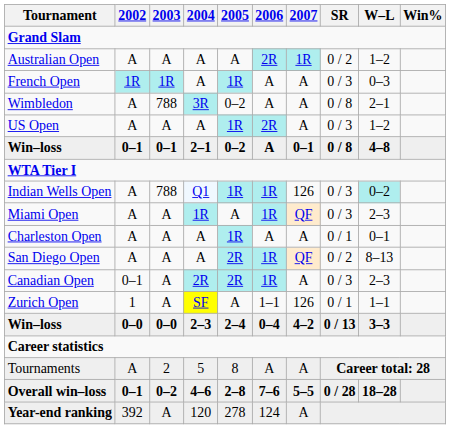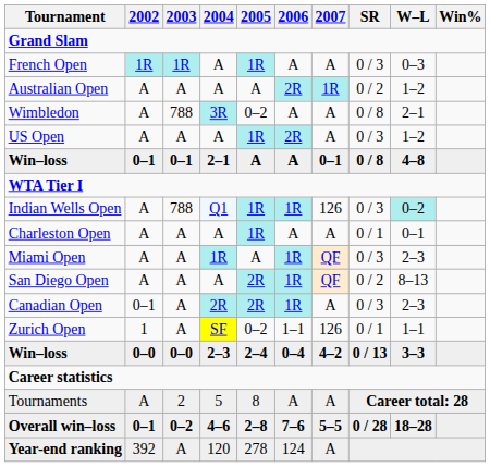 <table class="wikitable" style="text-align:center">
 <tr>
 <th>Tournament</th>
 <th><a href='#'>2002</a></th>
 <th><a href='#'>2003</a></th>
 <th><a href='#'>2004</a></th>
 <th><a href='#'>2005</a></th>
 <th><a href='#'>2006</a></th>
 <th><a href='#'>2007</a></th>
 <th>SR</th>
 <th>W–L</th>
 <th>Win%</th>
 </tr>
 <tr>
 <td colspan="10" align="left"><strong><a href='#'>Grand Slam</a></strong></td>
 </tr>
 <tr>
+<td align="left"><a href='#'>French Open</a></td>
+<td bgcolor=afeeee><a href='#'>1R</a></td>
+<td bgcolor=afeeee><a href='#'>1R</a></td>
+<td>A</td>
+<td bgcolor=afeeee><a href='#'>1R</a></td>
+<td>A</td>
+<td>A</td>
+<td>0 / 3</td>
+<td style="text-align:center;">0–3</td>
+<td></td>
+</tr>
+<tr>
 <td align="left"><a href='#'>Australian Open</a></td>
 <td>A</td>
 <td>A</td>
 <td>A</td>
 <td>A</td>
 <td bgcolor=afeeee><a href='#'>2R</a></td>
 <td bgcolor=afeeee><a href='#'>1R</a></td>
 <td>0 / 2</td>
 <td style="text-align:center;">1–2</td>
-<td></td>
-</tr>
-<tr>
-<td align="left"><a href='#'>French Open</a></td>
-<td bgcolor=afeeee><a href='#'>1R</a></td>
-<td bgcolor=afeeee><a href='#'>1R</a></td>
-<td>A</td>
-<td bgcolor=afeeee><a href='#'>1R</a></td>
-<td>A</td>
-<td>A</td>
-<td>0 / 3</td>
-<td style="text-align:center;">0–3</td>
 <td></td>
 </tr>
 <tr>
 <td align="left"><a href='#'>Wimbledon</a></td>
 <td>A</td>
 <td>788</td>
 <td bgcolor=afeeee><a href='#'>3R</a></td>
 <td>0–2</td>
 <td>A</td>
 <td>A</td>
 <td>0 / 8</td>
 <td style="text-align:center;">2–1</td>
 <td></td>
 </tr>
 <tr>
 <td align="left"><a href='#'>US Open</a></td>
 <td>A</td>
 <td>A</td>
 <td>A</td>
 <td bgcolor=afeeee><a href='#'>1R</a></td>
 <td bgcolor=afeeee><a href='#'>2R</a></td>
 <td>A</td>
 <td>0 / 3</td>
 <td style="text-align:center;">1–2</td>
 <td></td>
 </tr>
 <tr style="font-weight:bold; background:#efefef;">
 <td style="text-align:left">Win–loss</td>
 <td>0–1</td>
 <td>0–1</td>
 <td>2–1</td>
-<td>0–2</td>
+<td>A</td>
 <td>A</td>
 <td>0–1</td>
 <td>0 / 8</td>
 <td>4–8</td>
 <td></td>
 </tr>
 <tr>
 <td colspan="10" align="left"><strong><a href='#'>WTA Tier I</a></strong></td>
 </tr>
 <tr>
 <td align="left"><a href='#'>Indian Wells Open</a></td>
 <td>A</td>
 <td>788</td>
 <td bgcolor="f0f8ff"><a href='#'>Q1</a></td>
 <td bgcolor="afeeee"><a href='#'>1R</a></td>
 <td bgcolor="afeeee"><a href='#'>1R</a></td>
 <td>126</td>
 <td>0 / 3</td>
 <td style="background: paleturquoise; text-align:center;">0–2</td>
 <td></td>
 </tr>
 <tr>
+<td align="left"><a href='#'>Charleston Open</a></td>
+<td>A</td>
+<td>A</td>
+<td>A</td>
+<td bgcolor="afeeee"><a href='#'>1R</a></td>
+<td>A</td>
+<td>A</td>
+<td>0 / 1</td>
+<td style="text-align:center;">0–1</td>
+<td></td>
+</tr>
+<tr>
 <td align="left"><a href='#'>Miami Open</a></td>
 <td>A</td>
 <td>A</td>
 <td bgcolor="afeeee"><a href='#'>1R</a></td>
 <td>A</td>
 <td bgcolor="afeeee"><a href='#'>1R</a></td>
 <td bgcolor="ffebcd"><a href='#'>QF</a></td>
 <td>0 / 3</td>
 <td style="text-align:center;">2–3</td>
-<td></td>
-</tr>
-<tr>
-<td align="left"><a href='#'>Charleston Open</a></td>
-<td>A</td>
-<td>A</td>
-<td>A</td>
-<td bgcolor="afeeee"><a href='#'>1R</a></td>
-<td>A</td>
-<td>A</td>
-<td>0 / 1</td>
-<td style="text-align:center;">0–1</td>
 <td></td>
 </tr>
 <tr>
 <td align="left"><a href='#'>San Diego Open</a></td>
 <td>A</td>
 <td>A</td>
 <td>A</td>
 <td bgcolor="afeeee"><a href='#'>2R</a></td>
 <td bgcolor="afeeee"><a href='#'>1R</a></td>
 <td bgcolor="ffebcd"><a href='#'>QF</a></td>
 <td>0 / 2</td>
 <td>8–13</td>
 <td></td>
 </tr>
 <tr>
 <td align="left"><a href='#'>Canadian Open</a></td>
 <td>0–1</td>
 <td>A</td>
 <td bgcolor="afeeee"><a href='#'>2R</a></td>
 <td bgcolor="afeeee"><a href='#'>2R</a></td>
 <td bgcolor="afeeee"><a href='#'>1R</a></td>
 <td>A</td>
 <td>0 / 3</td>
 <td style="text-align:center;">2–3</td>
 <td></td>
 </tr>
 <tr>
 <td align="left"><a href='#'>Zurich Open</a></td>
 <td>1</td>
 <td>A</td>
 <td bgcolor="yellow"><a href='#'>SF</a></td>
-<td>A</td>
+<td>0–2</td>
 <td>1–1</td>
 <td>126</td>
 <td>0 / 1</td>
 <td>1–1</td>
 <td></td>
 </tr>
 <tr style="font-weight:bold; background:#efefef;">
 <td align="left">Win–loss</td>
 <td>0–0</td>
 <td>0–0</td>
 <td>2–3</td>
 <td>2–4</td>
 <td>0–4</td>
 <td>4–2</td>
 <td>0 / 13</td>
 <td>3–3</td>
 <td></td>
 </tr>
 <tr>
 <td colspan="10" align="left"><strong>Career statistics</strong></td>
 </tr>
 <tr bgcolor="efefef">
 <td align="left">Tournaments</td>
 <td>A</td>
 <td>2</td>
 <td>5</td>
 <td>8</td>
 <td>A</td>
 <td>A</td>
 <td colspan="3"><strong>Career total: 28</strong></td>
 </tr>
 <tr style="font-weight:bold; background:#efefef;">
 <td align="left">Overall win–loss</td>
 <td>0–1</td>
 <td>0–2</td>
 <td>4–6</td>
 <td>2–8</td>
 <td>7–6</td>
 <td>5–5</td>
 <td>0 / 28</td>
 <td style="text-align:center; background:#efefef;">18–28</td>
 <td></td>
 </tr>
 <tr style="background:#efefef;">
 <td align="left"><strong>Year-end ranking</strong></td>
 <td>392</td>
 <td>A</td>
 <td>120</td>
 <td>278</td>
 <td>124</td>
 <td>A</td>
 <td colspan="3"></td>
 </tr>
 </table>
